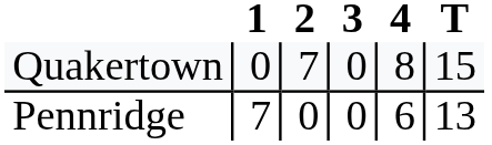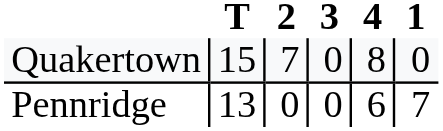 <table style="border-collapse: collapse;">
 <tr>
 <th style="text-align: left;"></th>
-<th style="text-align: center; padding: 0px 3px 0px 3px; width:12px;">1</th>
+<th style="text-align: center; padding: 0px 3px 0px 3px; width:12px;">T</th>
 <th style="text-align: center; padding: 0px 3px 0px 3px; width:12px;">2</th>
 <th style="text-align: center; padding: 0px 3px 0px 3px; width:12px;">3</th>
 <th style="text-align: center; padding: 0px 3px 0px 3px; width:12px;">4</th>
-<th style="text-align: center; padding: 0px 3px 0px 3px; width:12px;">T</th>
+<th style="text-align: center; padding: 0px 3px 0px 3px; width:12px;">1</th>
 </tr>
 <tr>
 <td style="background: #f8f9fa; text-align: left; border-bottom: 1px solid black; padding: 0px 3px 0px 3px;">Quakertown</td>
-<td style="background: #f8f9fa; border-left: 1px solid black; border-bottom: 1px solid black; text-align: right; padding: 0px 3px 0px 3px;">0</td>
+<td style="background: #f8f9fa; border-left: 1px solid black; border-bottom: 1px solid black; text-align: right; padding: 0px 3px 0px 3px;">15</td>
 <td style="background: #f8f9fa; border-left: 1px solid black; border-bottom: 1px solid black; text-align: right; padding: 0px 3px 0px 3px;">7</td>
 <td style="background: #f8f9fa; border-left: 1px solid black; border-bottom: 1px solid black; text-align: right; padding: 0px 3px 0px 3px;">0</td>
 <td style="background: #f8f9fa; border-left: 1px solid black; border-bottom: 1px solid black; text-align: right; padding: 0px 3px 0px 3px;">8</td>
-<td style="background: #f8f9fa; border-left: 1px solid black; border-bottom: 1px solid black; text-align: right; padding: 0px 3px 0px 3px;">15</td>
+<td style="background: #f8f9fa; border-left: 1px solid black; border-bottom: 1px solid black; text-align: right; padding: 0px 3px 0px 3px;">0</td>
 </tr>
 <tr>
 <td style="text-align: left; padding: 0px 3px 0px 3px;">Pennridge</td>
-<td style="border-left: 1px solid black; text-align: right; padding: 0px 3px 0px 3px;">7</td>
+<td style="border-left: 1px solid black; text-align: right; padding: 0px 3px 0px 3px;">13</td>
 <td style="border-left: 1px solid black; text-align: right; padding: 0px 3px 0px 3px;">0</td>
 <td style="border-left: 1px solid black; text-align: right; padding: 0px 3px 0px 3px;">0</td>
 <td style="border-left: 1px solid black; text-align: right; padding: 0px 3px 0px 3px;">6</td>
-<td style="border-left: 1px solid black; text-align: right; padding: 0px 3px 0px 3px;">13</td>
+<td style="border-left: 1px solid black; text-align: right; padding: 0px 3px 0px 3px;">7</td>
 </tr>
 </table>
